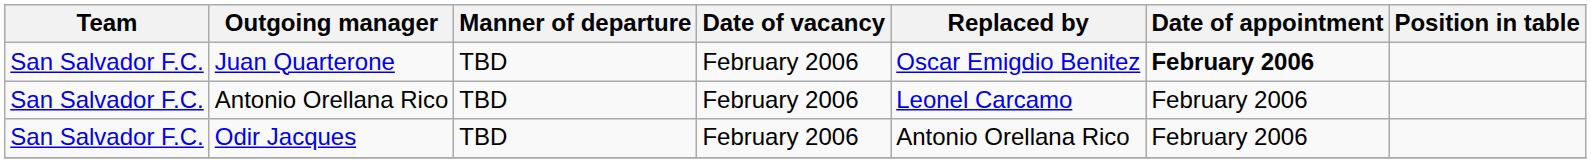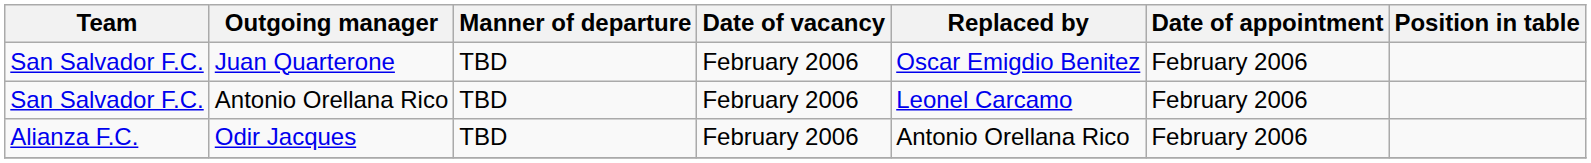 <table class="wikitable">
 <tr>
 <th>Team</th>
 <th>Outgoing manager</th>
 <th>Manner of departure</th>
 <th>Date of vacancy</th>
 <th>Replaced by</th>
 <th>Date of appointment</th>
 <th>Position in table</th>
 </tr>
 <tr>
 <td><a href='#'>San Salvador F.C.</a></td>
 <td> <a href='#'>Juan Quarterone</a></td>
 <td>TBD</td>
 <td>February 2006</td>
 <td> <a href='#'>Oscar Emigdio Benitez</a></td>
-<td><strong>February 2006</strong></td>
+<td>February 2006</td>
 <td></td>
 </tr>
 <tr>
 <td><a href='#'>San Salvador F.C.</a></td>
 <td> Antonio Orellana Rico</td>
 <td>TBD</td>
 <td>February 2006</td>
 <td> <a href='#'>Leonel Carcamo</a></td>
 <td>February 2006</td>
 <td></td>
 </tr>
 <tr>
-<td><a href='#'>San Salvador F.C.</a></td>
+<td><a href='#'>Alianza F.C.</a></td>
 <td> <a href='#'>Odir Jacques</a></td>
 <td>TBD</td>
 <td>February 2006</td>
 <td> Antonio Orellana Rico</td>
 <td>February 2006</td>
 <td></td>
 </tr>
 <tr>
 </tr>
 </table>
